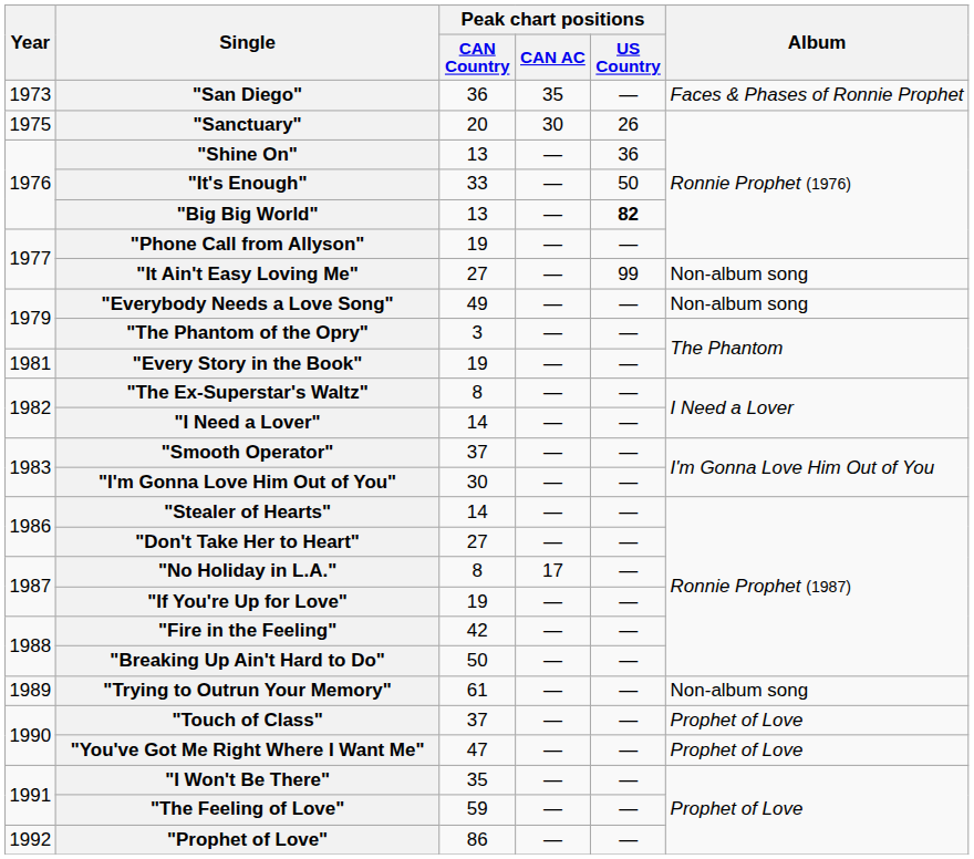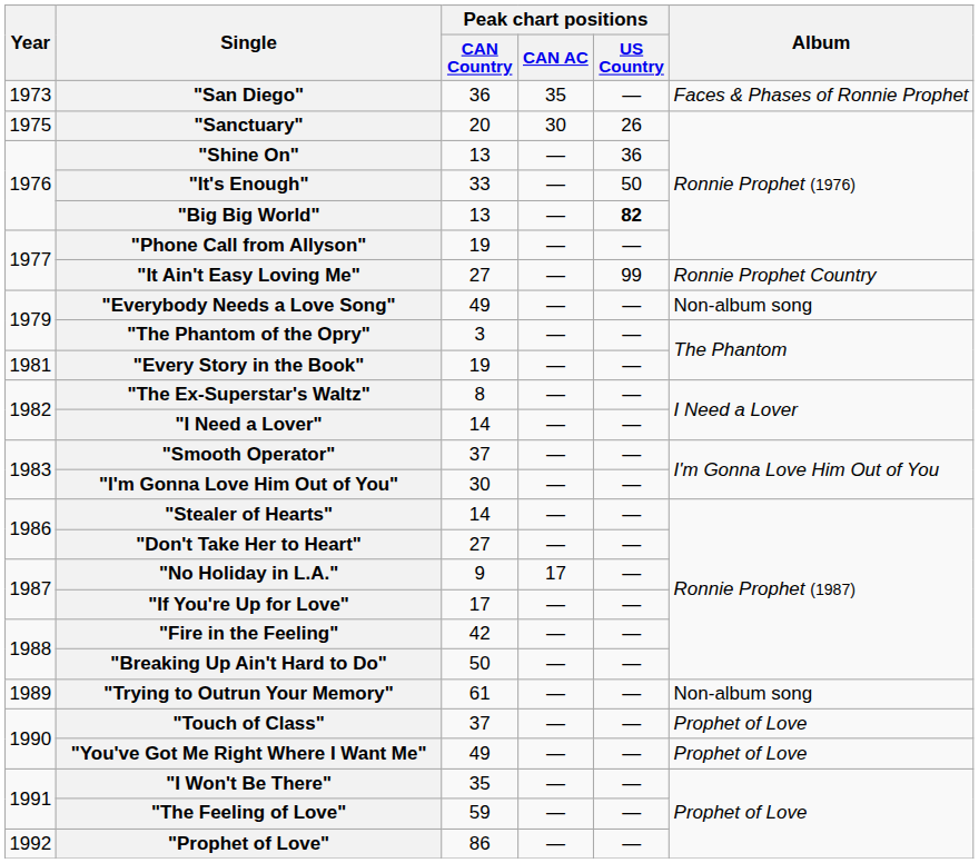 <table class="wikitable plainrowheaders" style="text-align:center;">
 <tr>
 <th rowspan="2">Year</th>
 <th rowspan="2" style="width:20em;">Single</th>
 <th colspan="3">Peak chart positions</th>
 <th rowspan="2">Album</th>
 </tr>
 <tr>
 <th style="width:4em;font-size:90%;"><a href='#'>CAN Country</a></th>
 <th style="width:4em;font-size:90%;"><a href='#'>CAN AC</a></th>
 <th style="width:4em;font-size:90%;"><a href='#'>US Country</a></th>
 </tr>
 <tr>
 <td>1973</td>
 <th scope="row">"San Diego"</th>
 <td>36</td>
 <td>35</td>
 <td>—</td>
 <td align="left"><em>Faces & Phases of Ronnie Prophet</em></td>
 </tr>
 <tr>
 <td>1975</td>
 <th scope="row">"Sanctuary"</th>
 <td>20</td>
 <td>30</td>
 <td>26</td>
 <td align="left" rowspan="5"><em>Ronnie Prophet</em> <small>(1976)</small></td>
 </tr>
 <tr>
 <td rowspan="3">1976</td>
 <th scope="row">"Shine On"</th>
 <td>13</td>
 <td>—</td>
 <td>36</td>
 </tr>
 <tr>
 <th scope="row">"It's Enough"</th>
 <td>33</td>
 <td>—</td>
 <td>50</td>
 </tr>
 <tr>
 <th scope="row">"Big Big World"</th>
 <td>13</td>
 <td>—</td>
 <td><strong>82</strong></td>
 </tr>
 <tr>
 <td rowspan="2">1977</td>
 <th scope="row">"Phone Call from Allyson"</th>
 <td>19</td>
 <td>—</td>
 <td>—</td>
 </tr>
 <tr>
 <th scope="row">"It Ain't Easy Loving Me"</th>
 <td>27</td>
 <td>—</td>
 <td>99</td>
-<td align="left">Non-album song</td>
+<td align="left"><em>Ronnie Prophet Country</em></td>
 </tr>
 <tr>
 <td rowspan="2">1979</td>
 <th scope="row">"Everybody Needs a Love Song"</th>
 <td>49</td>
 <td>—</td>
 <td>—</td>
 <td align="left">Non-album song</td>
 </tr>
 <tr>
 <th scope="row">"The Phantom of the Opry"</th>
 <td>3</td>
 <td>—</td>
 <td>—</td>
 <td align="left" rowspan="2"><em>The Phantom</em></td>
 </tr>
 <tr>
 <td>1981</td>
 <th scope="row">"Every Story in the Book"</th>
 <td>19</td>
 <td>—</td>
 <td>—</td>
 </tr>
 <tr>
 <td rowspan="2">1982</td>
 <th scope="row">"The Ex-Superstar's Waltz"</th>
 <td>8</td>
 <td>—</td>
 <td>—</td>
 <td align="left" rowspan="2"><em>I Need a Lover</em></td>
 </tr>
 <tr>
 <th scope="row">"I Need a Lover"</th>
 <td>14</td>
 <td>—</td>
 <td>—</td>
 </tr>
 <tr>
 <td rowspan="2">1983</td>
 <th scope="row">"Smooth Operator"</th>
 <td>37</td>
 <td>—</td>
 <td>—</td>
 <td align="left" rowspan="2"><em>I'm Gonna Love Him Out of You</em></td>
 </tr>
 <tr>
 <th scope="row">"I'm Gonna Love Him Out of You"</th>
 <td>30</td>
 <td>—</td>
 <td>—</td>
 </tr>
 <tr>
 <td rowspan="2">1986</td>
 <th scope="row">"Stealer of Hearts"</th>
 <td>14</td>
 <td>—</td>
 <td>—</td>
 <td align="left" rowspan="6"><em>Ronnie Prophet</em> <small>(1987)</small></td>
 </tr>
 <tr>
 <th scope="row">"Don't Take Her to Heart"</th>
 <td>27</td>
 <td>—</td>
 <td>—</td>
 </tr>
 <tr>
 <td rowspan="2">1987</td>
 <th scope="row">"No Holiday in L.A."</th>
-<td>8</td>
+<td>9</td>
 <td>17</td>
 <td>—</td>
 </tr>
 <tr>
 <th scope="row">"If You're Up for Love"</th>
-<td>19</td>
+<td>17</td>
 <td>—</td>
 <td>—</td>
 </tr>
 <tr>
 <td rowspan="2">1988</td>
 <th scope="row">"Fire in the Feeling"</th>
 <td>42</td>
 <td>—</td>
 <td>—</td>
 </tr>
 <tr>
 <th scope="row">"Breaking Up Ain't Hard to Do"</th>
 <td>50</td>
 <td>—</td>
 <td>—</td>
 </tr>
 <tr>
 <td>1989</td>
 <th scope="row">"Trying to Outrun Your Memory"</th>
 <td>61</td>
 <td>—</td>
 <td>—</td>
 <td align="left">Non-album song</td>
 </tr>
 <tr>
 <td rowspan="2">1990</td>
 <th scope="row">"Touch of Class"</th>
 <td>37</td>
 <td>—</td>
 <td>—</td>
 <td align="left"><em>Prophet of Love</em></td>
 </tr>
 <tr>
 <th scope="row">"You've Got Me Right Where I Want Me"</th>
-<td>47</td>
+<td>49</td>
 <td>—</td>
 <td>—</td>
 <td align="left"><em>Prophet of Love</em></td>
 </tr>
 <tr>
 <td rowspan="2">1991</td>
 <th scope="row">"I Won't Be There"</th>
 <td>35</td>
 <td>—</td>
 <td>—</td>
 <td align="left" rowspan="3"><em>Prophet of Love</em></td>
 </tr>
 <tr>
 <th scope="row">"The Feeling of Love"</th>
 <td>59</td>
 <td>—</td>
 <td>—</td>
 </tr>
 <tr>
 <td>1992</td>
 <th scope="row">"Prophet of Love"</th>
 <td>86</td>
 <td>—</td>
 <td>—</td>
 </tr>
 </table>
